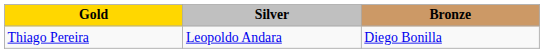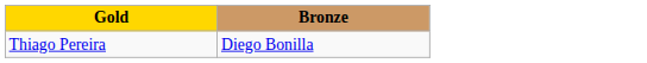 <table class="wikitable" style="text-align:left">
 <tr align="center">
 <td width=200 bgcolor=gold><strong>Gold</strong></td>
-<td width=200 bgcolor=silver><strong>Silver</strong></td>
 <td width=200 bgcolor=CC9966><strong>Bronze</strong></td>
 </tr>
 <tr>
 <td><a href='#'>Thiago Pereira</a><br><em></em></td>
-<td><a href='#'>Leopoldo Andara</a><br><em></em></td>
 <td><a href='#'>Diego Bonilla</a><br><em></em></td>
 </tr>
 </table>
